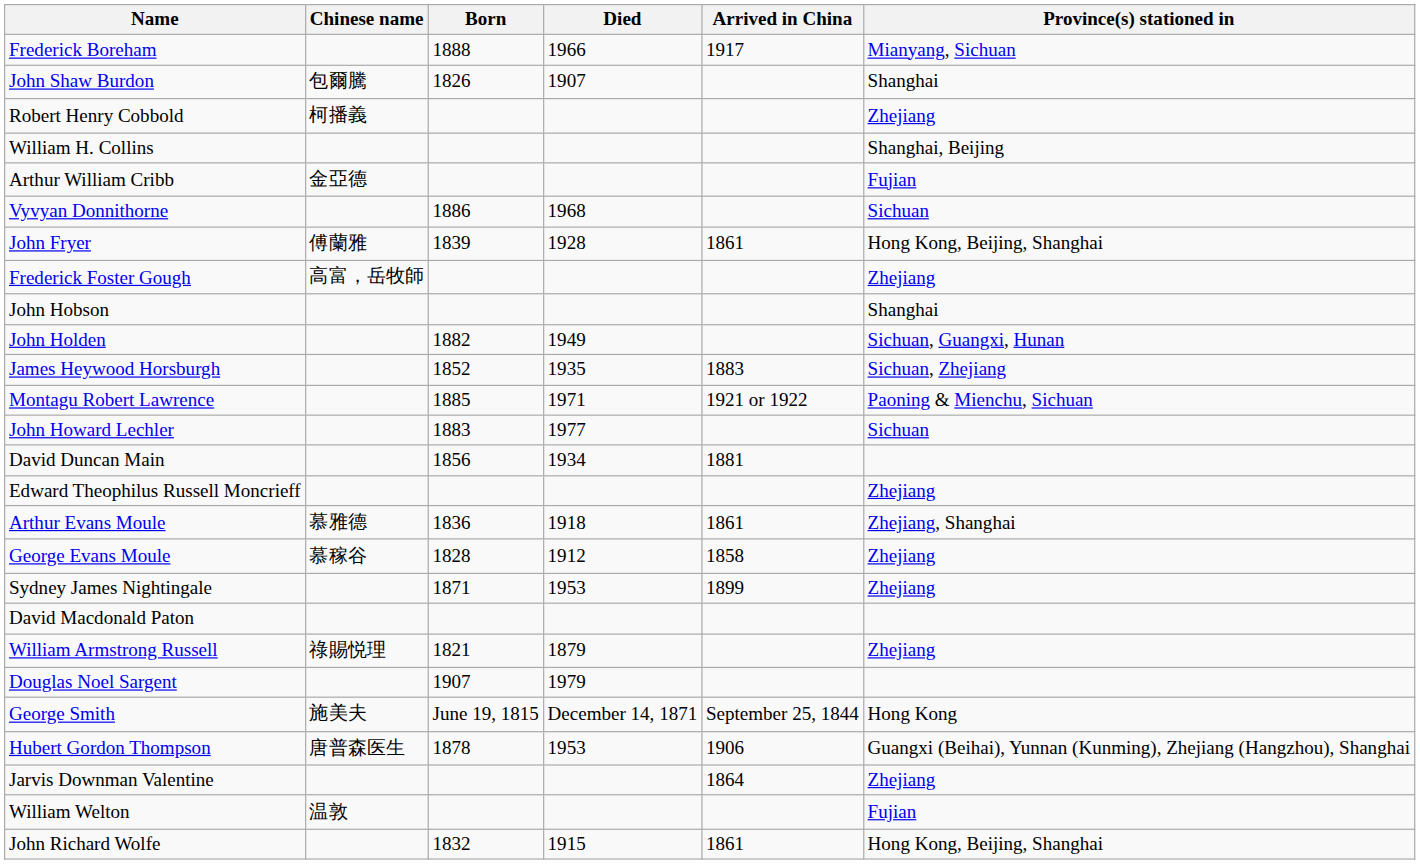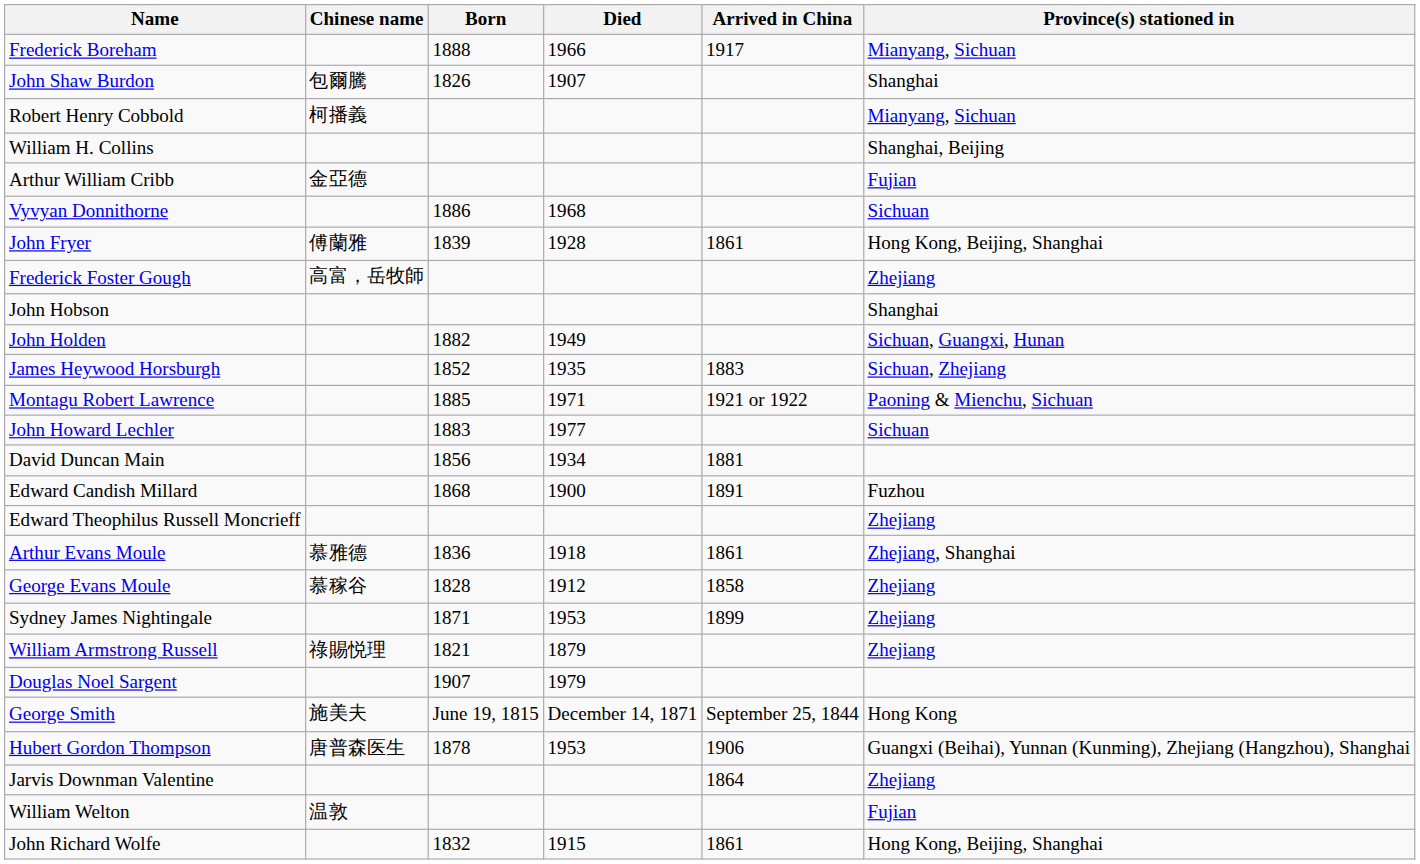 <table class="wikitable">
 <tr>
 <th>Name</th>
 <th>Chinese name</th>
 <th>Born</th>
 <th>Died</th>
 <th>Arrived in China</th>
 <th>Province(s) stationed in</th>
 </tr>
 <tr>
 <td><a href='#'>Frederick Boreham</a></td>
 <td></td>
 <td>1888</td>
 <td>1966</td>
 <td>1917</td>
 <td><a href='#'>Mianyang</a>, <a href='#'>Sichuan</a></td>
 </tr>
 <tr>
 <td><a href='#'>John Shaw Burdon</a></td>
 <td>包爾騰</td>
 <td>1826</td>
 <td>1907</td>
 <td></td>
 <td>Shanghai</td>
 </tr>
 <tr>
 <td Robert Henry Cobbold (missionary)>Robert Henry Cobbold</td>
 <td>柯播義</td>
 <td></td>
 <td></td>
 <td></td>
-<td><a href='#'>Zhejiang</a></td>
+<td><a href='#'>Mianyang</a>, <a href='#'>Sichuan</a></td>
 </tr>
 <tr>
 <td>William H. Collins</td>
 <td></td>
 <td></td>
 <td></td>
 <td></td>
 <td>Shanghai, Beijing</td>
 </tr>
 <tr>
 <td>Arthur William Cribb</td>
 <td>金亞德</td>
 <td></td>
 <td></td>
 <td></td>
 <td><a href='#'>Fujian</a></td>
 </tr>
 <tr>
 <td><a href='#'>Vyvyan Donnithorne</a></td>
 <td></td>
 <td>1886</td>
 <td>1968</td>
 <td></td>
 <td><a href='#'>Sichuan</a></td>
 </tr>
 <tr>
 <td><a href='#'>John Fryer</a></td>
 <td>傅蘭雅</td>
 <td>1839</td>
 <td>1928</td>
 <td>1861</td>
 <td>Hong Kong, Beijing, Shanghai</td>
 </tr>
 <tr>
 <td><a href='#'>Frederick Foster Gough</a></td>
 <td>高富，岳牧師</td>
 <td></td>
 <td></td>
 <td></td>
 <td><a href='#'>Zhejiang</a></td>
 </tr>
 <tr>
 <td John Hobson (missionary)>John Hobson</td>
 <td></td>
 <td></td>
 <td></td>
 <td></td>
 <td>Shanghai</td>
 </tr>
 <tr>
 <td><a href='#'>John Holden</a></td>
 <td></td>
 <td>1882</td>
 <td>1949</td>
 <td></td>
 <td><a href='#'>Sichuan</a>, <a href='#'>Guangxi</a>, <a href='#'>Hunan</a></td>
 </tr>
 <tr>
 <td><a href='#'>James Heywood Horsburgh</a></td>
 <td></td>
 <td>1852</td>
 <td>1935</td>
 <td>1883</td>
 <td><a href='#'>Sichuan</a>, <a href='#'>Zhejiang</a></td>
 </tr>
 <tr>
 <td><a href='#'>Montagu Robert Lawrence</a></td>
 <td></td>
 <td>1885</td>
 <td>1971</td>
 <td>1921 or 1922</td>
 <td><a href='#'>Paoning</a> & <a href='#'>Mienchu</a>, <a href='#'>Sichuan</a></td>
 </tr>
 <tr>
 <td><a href='#'>John Howard Lechler</a></td>
 <td></td>
 <td>1883</td>
 <td>1977</td>
 <td></td>
 <td><a href='#'>Sichuan</a></td>
 </tr>
 <tr>
 <td>David Duncan Main</td>
 <td></td>
 <td>1856</td>
 <td>1934</td>
 <td>1881</td>
 <td></td>
 </tr>
 <tr>
+<td>Edward Candish Millard</td>
+<td></td>
+<td>1868</td>
+<td>1900</td>
+<td>1891</td>
+<td>Fuzhou</td>
+</tr>
+<tr>
 <td>Edward Theophilus Russell Moncrieff</td>
 <td></td>
 <td></td>
 <td></td>
 <td></td>
 <td><a href='#'>Zhejiang</a></td>
 </tr>
 <tr>
 <td><a href='#'>Arthur Evans Moule</a></td>
 <td>慕雅德</td>
 <td>1836</td>
 <td>1918</td>
 <td>1861</td>
 <td><a href='#'>Zhejiang</a>, Shanghai</td>
 </tr>
 <tr>
 <td><a href='#'>George Evans Moule</a></td>
 <td>慕稼谷</td>
 <td>1828</td>
 <td>1912</td>
 <td>1858</td>
 <td><a href='#'>Zhejiang</a></td>
 </tr>
 <tr>
 <td>Sydney James Nightingale</td>
 <td></td>
 <td>1871</td>
 <td>1953</td>
 <td>1899</td>
 <td><a href='#'>Zhejiang</a></td>
-</tr>
-<tr>
-<td>David Macdonald Paton</td>
-<td></td>
-<td></td>
-<td></td>
-<td></td>
-<td></td>
 </tr>
 <tr>
 <td><a href='#'>William Armstrong Russell</a></td>
 <td>祿賜悦理</td>
 <td>1821</td>
 <td>1879</td>
 <td></td>
 <td><a href='#'>Zhejiang</a></td>
 </tr>
 <tr>
 <td><a href='#'>Douglas Noel Sargent</a></td>
 <td></td>
 <td>1907</td>
 <td>1979</td>
 <td></td>
 <td></td>
 </tr>
 <tr>
 <td><a href='#'>George Smith</a></td>
 <td>施美夫</td>
 <td>June 19, 1815</td>
 <td>December 14, 1871</td>
 <td>September 25, 1844</td>
 <td>Hong Kong</td>
 </tr>
 <tr>
 <td><a href='#'>Hubert Gordon Thompson</a></td>
 <td>唐普森医生</td>
 <td>1878</td>
 <td>1953</td>
 <td>1906</td>
 <td>Guangxi (Beihai), Yunnan (Kunming), Zhejiang (Hangzhou), Shanghai</td>
 </tr>
 <tr>
 <td>Jarvis Downman Valentine</td>
 <td></td>
 <td></td>
 <td></td>
 <td>1864</td>
 <td><a href='#'>Zhejiang</a></td>
 </tr>
 <tr>
 <td>William Welton</td>
 <td>温敦</td>
 <td></td>
 <td></td>
 <td></td>
 <td><a href='#'>Fujian</a></td>
 </tr>
 <tr>
 <td>John Richard Wolfe</td>
 <td></td>
 <td>1832</td>
 <td>1915</td>
 <td>1861</td>
 <td>Hong Kong, Beijing, Shanghai</td>
 </tr>
 </table>
